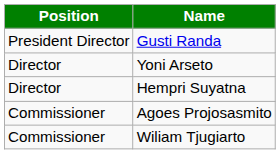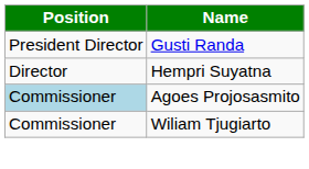 <table class="wikitable">
 <tr>
 <th style="color:white; background:green;">Position</th>
 <th style="color:white; background:green;">Name</th>
 </tr>
 <tr>
 <td>President Director</td>
 <td> <a href='#'>Gusti Randa</a></td>
 </tr>
 <tr>
 <td>Director</td>
-<td> Yoni Arseto</td>
-</tr>
-<tr>
-<td>Director</td>
 <td> Hempri Suyatna</td>
 </tr>
 <tr>
-<td>Commissioner</td>
+<td style="background: lightblue;">Commissioner</td>
 <td> Agoes Projosasmito</td>
 </tr>
 <tr>
 <td>Commissioner</td>
 <td> Wiliam Tjugiarto</td>
 </tr>
 </table>
